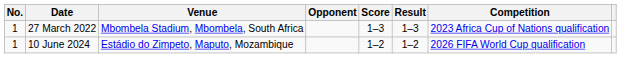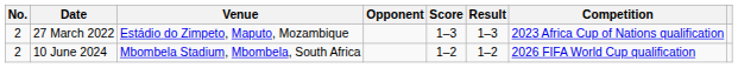 <table class="wikitable sortable">
 <tr>
 <th scope="col">No.</th>
 <th scope="col">Date</th>
 <th scope="col">Venue</th>
 <th scope="col">Opponent</th>
 <th scope="col">Score</th>
 <th scope="col">Result</th>
 <th scope="col">Competition</th>
 <th scope="col" class="unsortable"></th>
 </tr>
 <tr>
-<td style="text-align:center">1</td>
+<td style="text-align:center">2</td>
 <td>27 March 2022</td>
-<td><a href='#'>Mbombela Stadium</a>, <a href='#'>Mbombela</a>, South Africa</td>
+<td><a href='#'>Estádio do Zimpeto</a>, <a href='#'>Maputo</a>, Mozambique</td>
 <td></td>
 <td style="text-align:center">1–3</td>
 <td style="text-align:center">1–3</td>
 <td><a href='#'>2023 Africa Cup of Nations qualification</a></td>
 <td style="text-align: center;"></td>
 </tr>
 <tr>
-<td style="text-align:center">1</td>
+<td style="text-align:center">2</td>
 <td>10 June 2024</td>
-<td><a href='#'>Estádio do Zimpeto</a>, <a href='#'>Maputo</a>, Mozambique</td>
+<td><a href='#'>Mbombela Stadium</a>, <a href='#'>Mbombela</a>, South Africa</td>
 <td></td>
 <td style="text-align:center">1–2</td>
 <td style="text-align:center">1–2</td>
 <td><a href='#'>2026 FIFA World Cup qualification</a></td>
 <td style="text-align: center;"></td>
 </tr>
 </table>
